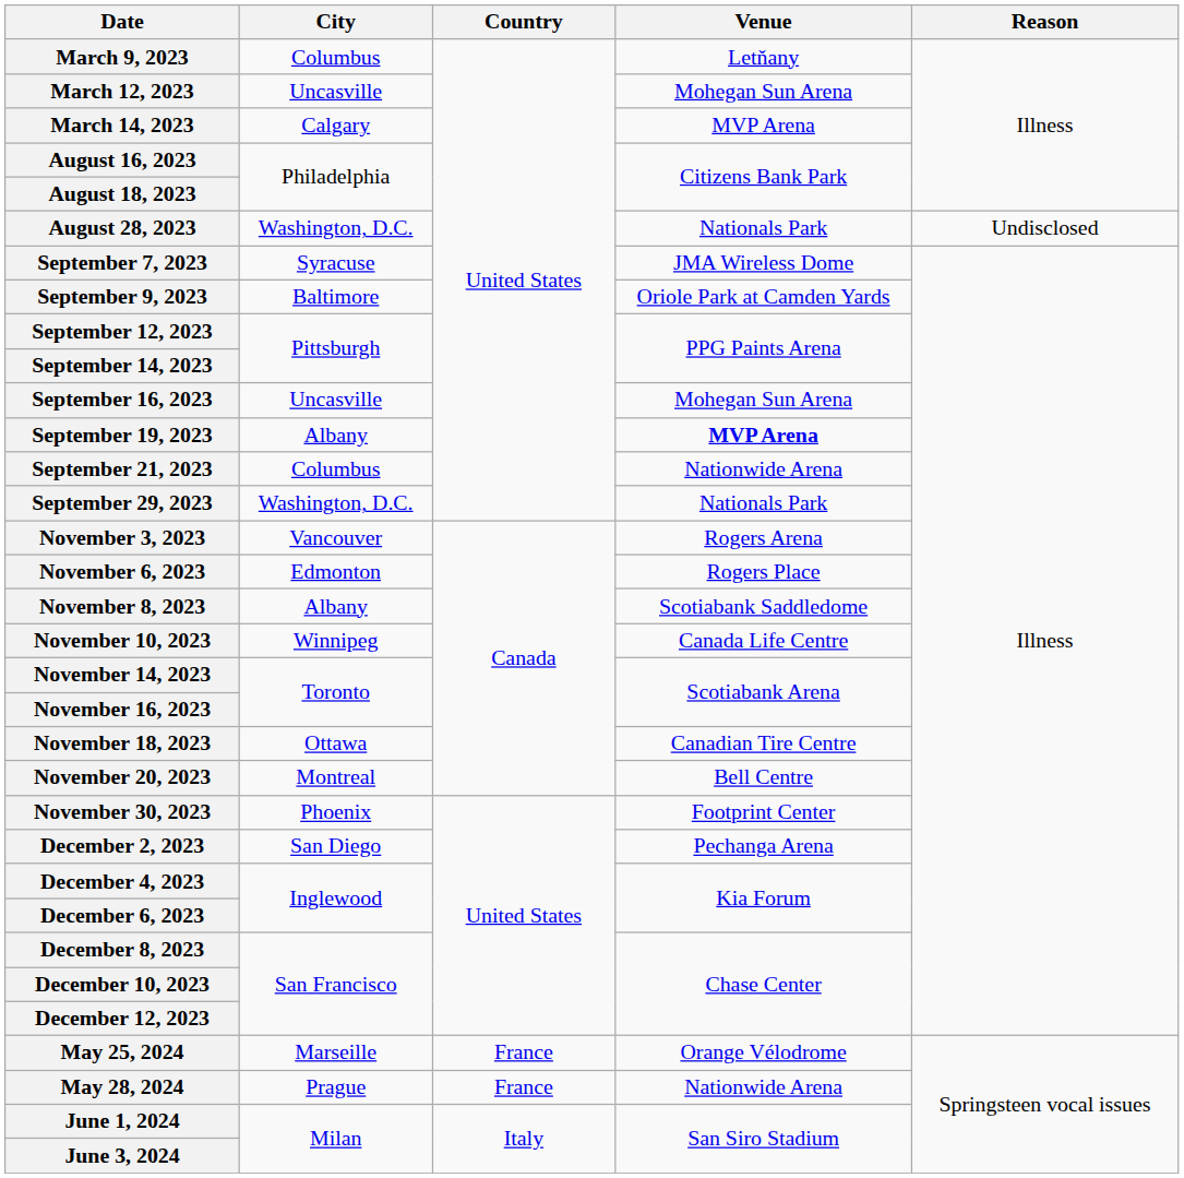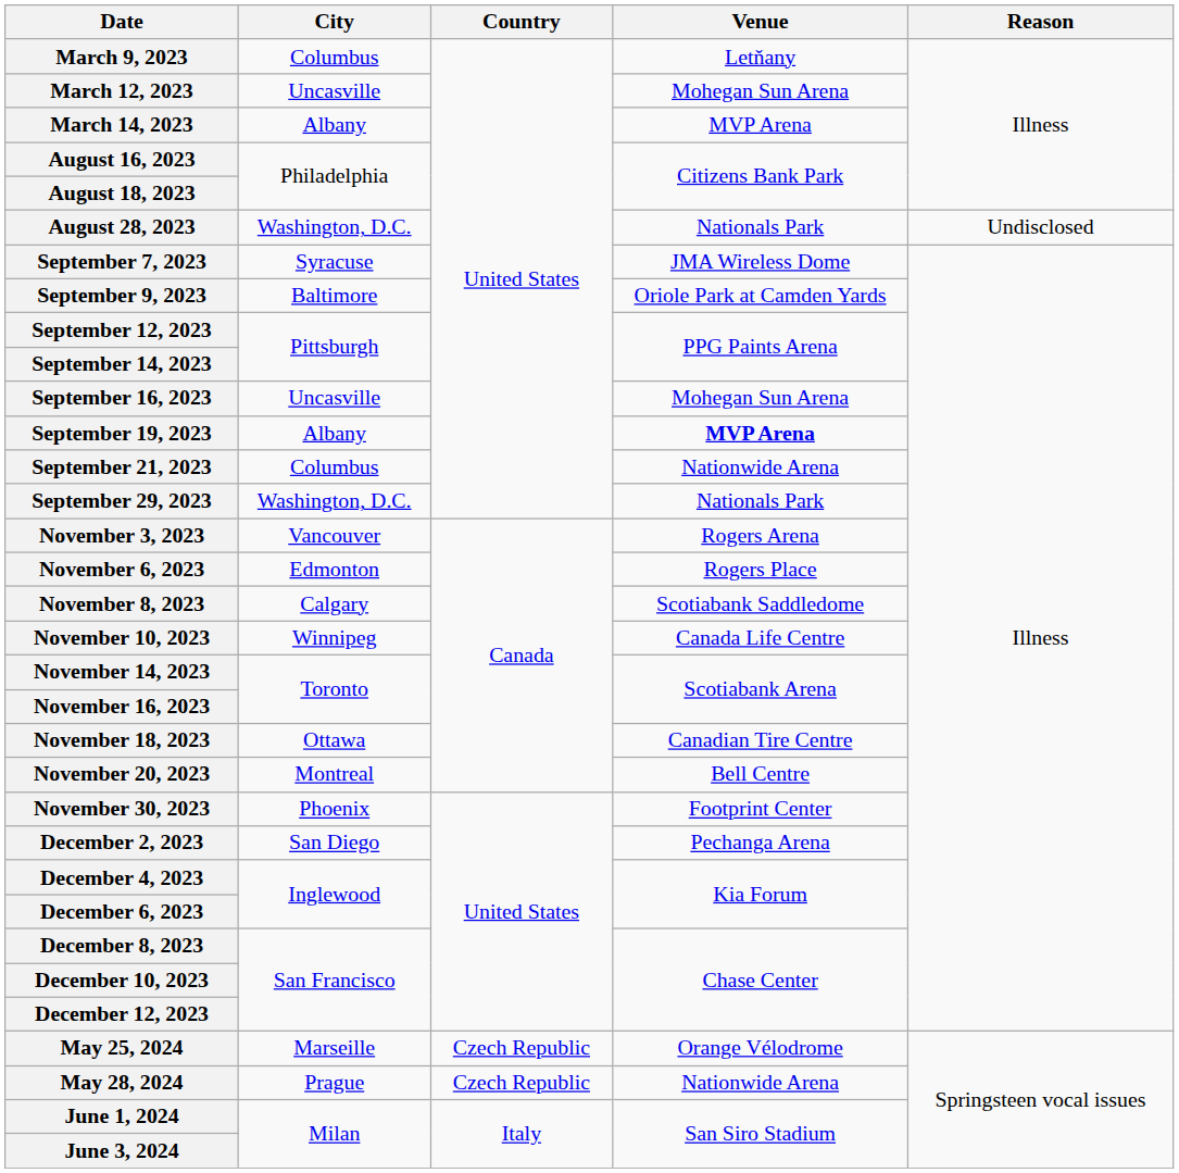 <table class="wikitable plainrowheaders" style="text-align:center;">
 <tr>
 <th scope="col" style="width:13em;">Date</th>
 <th scope="col" style="width:10em;">City</th>
 <th scope="col" style="width:10em;">Country</th>
 <th scope="col" style="width:17em;">Venue</th>
 <th scope="col" style="width:15em;">Reason</th>
 </tr>
 <tr>
 <th scope="row" style="text-align:center;">March 9, 2023</th>
 <td><a href='#'>Columbus</a></td>
 <td rowspan="14"><a href='#'>United States</a></td>
 <td><a href='#'>Letňany</a></td>
 <td rowspan="5">Illness</td>
 </tr>
 <tr>
 <th scope="row" style="text-align:center;">March 12, 2023</th>
 <td><a href='#'>Uncasville</a></td>
 <td><a href='#'>Mohegan Sun Arena</a></td>
 </tr>
 <tr>
 <th scope="row" style="text-align:center;">March 14, 2023</th>
-<td><a href='#'>Calgary</a></td>
+<td><a href='#'>Albany</a></td>
 <td><a href='#'>MVP Arena</a></td>
 </tr>
 <tr>
 <th scope="row" style="text-align:center;">August 16, 2023</th>
 <td rowspan="2">Philadelphia</td>
 <td rowspan="2"><a href='#'>Citizens Bank Park</a></td>
 </tr>
 <tr>
 <th scope="row" style="text-align:center;">August 18, 2023</th>
 </tr>
 <tr>
 <th scope="row" style="text-align:center;">August 28, 2023</th>
 <td><a href='#'>Washington, D.C.</a></td>
 <td><a href='#'>Nationals Park</a></td>
 <td>Undisclosed</td>
 </tr>
 <tr>
 <th scope="row" style="text-align:center;">September 7, 2023</th>
 <td><a href='#'>Syracuse</a></td>
 <td><a href='#'>JMA Wireless Dome</a></td>
 <td rowspan="23">Illness</td>
 </tr>
 <tr>
 <th scope="row" style="text-align:center;">September 9, 2023</th>
 <td><a href='#'>Baltimore</a></td>
 <td><a href='#'>Oriole Park at Camden Yards</a></td>
 </tr>
 <tr>
 <th scope="row" style="text-align:center;">September 12, 2023</th>
 <td rowspan="2"><a href='#'>Pittsburgh</a></td>
 <td rowspan="2"><a href='#'>PPG Paints Arena</a></td>
 </tr>
 <tr>
 <th scope="row" style="text-align:center;">September 14, 2023</th>
 </tr>
 <tr>
 <th scope="row" style="text-align:center;">September 16, 2023</th>
 <td><a href='#'>Uncasville</a></td>
 <td><a href='#'>Mohegan Sun Arena</a></td>
 </tr>
 <tr>
 <th scope="row" style="text-align:center;">September 19, 2023</th>
 <td><a href='#'>Albany</a></td>
 <td><strong><a href='#'>MVP Arena</a></strong></td>
 </tr>
 <tr>
 <th scope="row" style="text-align:center;">September 21, 2023</th>
 <td><a href='#'>Columbus</a></td>
 <td><a href='#'>Nationwide Arena</a></td>
 </tr>
 <tr>
 <th scope="row" style="text-align:center;">September 29, 2023</th>
 <td><a href='#'>Washington, D.C.</a></td>
 <td><a href='#'>Nationals Park</a></td>
 </tr>
 <tr>
 <th scope="row" style="text-align:center;">November 3, 2023</th>
 <td><a href='#'>Vancouver</a></td>
 <td rowspan="8"><a href='#'>Canada</a></td>
 <td><a href='#'>Rogers Arena</a></td>
 </tr>
 <tr>
 <th scope="row" style="text-align:center;">November 6, 2023</th>
 <td><a href='#'>Edmonton</a></td>
 <td><a href='#'>Rogers Place</a></td>
 </tr>
 <tr>
 <th scope="row" style="text-align:center;">November 8, 2023</th>
-<td><a href='#'>Albany</a></td>
+<td><a href='#'>Calgary</a></td>
 <td><a href='#'>Scotiabank Saddledome</a></td>
 </tr>
 <tr>
 <th scope="row" style="text-align:center;">November 10, 2023</th>
 <td><a href='#'>Winnipeg</a></td>
 <td><a href='#'>Canada Life Centre</a></td>
 </tr>
 <tr>
 <th scope="row" style="text-align:center;">November 14, 2023</th>
 <td rowspan="2"><a href='#'>Toronto</a></td>
 <td rowspan="2"><a href='#'>Scotiabank Arena</a></td>
 </tr>
 <tr>
 <th scope="row" style="text-align:center;">November 16, 2023</th>
 </tr>
 <tr>
 <th scope="row" style="text-align:center;">November 18, 2023</th>
 <td><a href='#'>Ottawa</a></td>
 <td><a href='#'>Canadian Tire Centre</a></td>
 </tr>
 <tr>
 <th scope="row" style="text-align:center;">November 20, 2023</th>
 <td><a href='#'>Montreal</a></td>
 <td><a href='#'>Bell Centre</a></td>
 </tr>
 <tr>
 <th scope="row" style="text-align:center;">November 30, 2023</th>
 <td><a href='#'>Phoenix</a></td>
 <td rowspan="7"><a href='#'>United States</a></td>
 <td><a href='#'>Footprint Center</a></td>
 </tr>
 <tr>
 <th scope="row" style="text-align:center;">December 2, 2023</th>
 <td><a href='#'>San Diego</a></td>
 <td><a href='#'>Pechanga Arena</a></td>
 </tr>
 <tr>
 <th scope="row" style="text-align:center;">December 4, 2023</th>
 <td rowspan="2"><a href='#'>Inglewood</a></td>
 <td rowspan="2"><a href='#'>Kia Forum</a></td>
 </tr>
 <tr>
 <th scope="row" style="text-align:center;">December 6, 2023</th>
 </tr>
 <tr>
 <th scope="row" style="text-align:center;">December 8, 2023</th>
 <td rowspan="3"><a href='#'>San Francisco</a></td>
 <td rowspan="3"><a href='#'>Chase Center</a></td>
 </tr>
 <tr>
 <th scope="row" style="text-align:center;">December 10, 2023</th>
 </tr>
 <tr>
 <th scope="row" style="text-align:center;">December 12, 2023</th>
 </tr>
 <tr>
 <th scope="row" style="text-align:center;">May 25, 2024</th>
 <td><a href='#'>Marseille</a></td>
-<td><a href='#'>France</a></td>
+<td><a href='#'>Czech Republic</a></td>
 <td><a href='#'>Orange Vélodrome</a></td>
 <td rowspan="4">Springsteen vocal issues</td>
 </tr>
 <tr>
 <th scope="row" style="text-align:center;">May 28, 2024</th>
 <td><a href='#'>Prague</a></td>
-<td><a href='#'>France</a></td>
+<td><a href='#'>Czech Republic</a></td>
 <td><a href='#'>Nationwide Arena</a></td>
 </tr>
 <tr>
 <th scope="row" style="text-align:center;">June 1, 2024</th>
 <td rowspan="2"><a href='#'>Milan</a></td>
 <td rowspan="2"><a href='#'>Italy</a></td>
 <td rowspan="2"><a href='#'>San Siro Stadium</a></td>
 </tr>
 <tr>
 <th scope="row" style="text-align:center;">June 3, 2024</th>
 </tr>
 </table>
